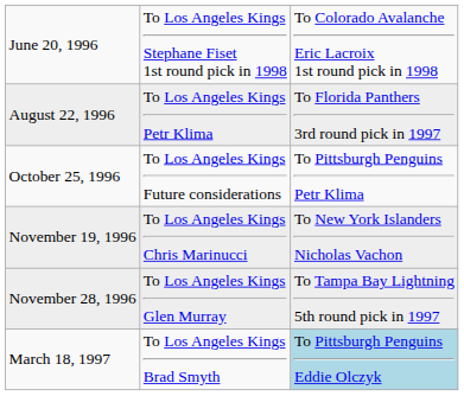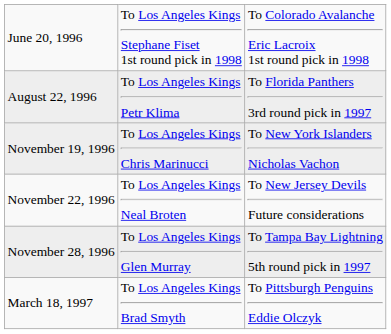 <table class="wikitable">
 <tr>
 <td>June 20, 1996</td>
 <td valign="top">To <a href='#'>Los Angeles Kings</a><hr><a href='#'>Stephane Fiset</a> <br> 1st round pick in <a href='#'>1998</a></td>
 <td valign="top">To <a href='#'>Colorado Avalanche</a><hr><a href='#'>Eric Lacroix</a> <br> 1st round pick in <a href='#'>1998</a></td>
 </tr>
 <tr style="background:#eee;">
 <td>August 22, 1996</td>
 <td valign="top">To <a href='#'>Los Angeles Kings</a><hr><a href='#'>Petr Klima</a></td>
 <td valign="top">To <a href='#'>Florida Panthers</a><hr>3rd round pick in <a href='#'>1997</a></td>
 </tr>
-<tr>
-<td>October 25, 1996</td>
-<td valign="top">To <a href='#'>Los Angeles Kings</a><hr>Future considerations</td>
-<td valign="top">To <a href='#'>Pittsburgh Penguins</a><hr><a href='#'>Petr Klima</a></td>
-</tr>
 <tr style="background:#eee;">
 <td>November 19, 1996</td>
 <td valign="top">To <a href='#'>Los Angeles Kings</a><hr><a href='#'>Chris Marinucci</a></td>
 <td valign="top">To <a href='#'>New York Islanders</a><hr><a href='#'>Nicholas Vachon</a></td>
+</tr>
+<tr>
+<td>November 22, 1996</td>
+<td valign="top">To <a href='#'>Los Angeles Kings</a><hr><a href='#'>Neal Broten</a></td>
+<td valign="top">To <a href='#'>New Jersey Devils</a><hr>Future considerations</td>
 </tr>
 <tr style="background:#eee;">
 <td>November 28, 1996</td>
 <td valign="top">To <a href='#'>Los Angeles Kings</a><hr><a href='#'>Glen Murray</a></td>
 <td valign="top">To <a href='#'>Tampa Bay Lightning</a><hr>5th round pick in <a href='#'>1997</a></td>
 </tr>
 <tr>
 <td>March 18, 1997</td>
 <td valign="top">To <a href='#'>Los Angeles Kings</a><hr><a href='#'>Brad Smyth</a></td>
-<td valign="top" style="background: lightblue;">To <a href='#'>Pittsburgh Penguins</a><hr><a href='#'>Eddie Olczyk</a></td>
+<td valign="top">To <a href='#'>Pittsburgh Penguins</a><hr><a href='#'>Eddie Olczyk</a></td>
 </tr>
 </table>
